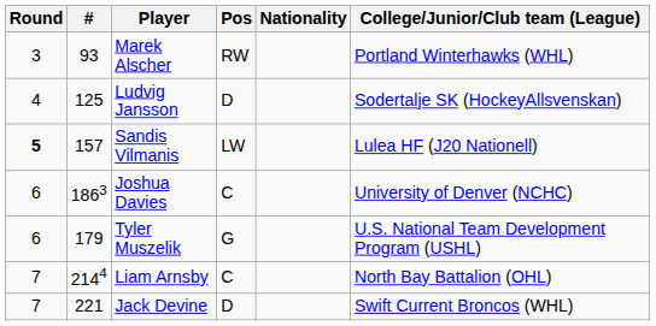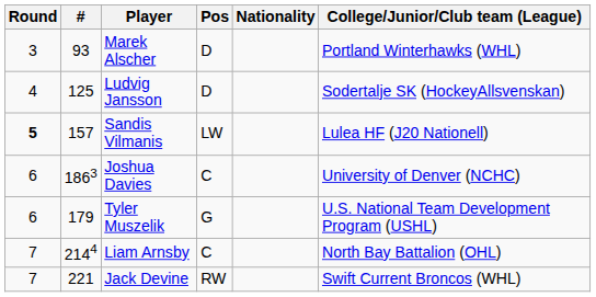 <table class="wikitable">
 <tr>
 <th>Round</th>
 <th>#</th>
 <th>Player</th>
 <th>Pos</th>
 <th>Nationality</th>
 <th>College/Junior/Club team (League)</th>
 </tr>
 <tr>
 <td style="text-align:center;">3</td>
 <td style="text-align:center;">93</td>
 <td><a href='#'>Marek Alscher</a></td>
-<td>RW</td>
+<td>D</td>
 <td></td>
 <td><a href='#'>Portland Winterhawks</a> (<a href='#'>WHL</a>)</td>
 </tr>
 <tr>
 <td style="text-align:center;">4</td>
 <td style="text-align:center;">125</td>
 <td><a href='#'>Ludvig Jansson</a></td>
 <td>D</td>
 <td></td>
 <td><a href='#'>Sodertalje SK</a> (<a href='#'>HockeyAllsvenskan</a>)</td>
 </tr>
 <tr>
 <td style="text-align:center;"><strong>5</strong></td>
 <td style="text-align:center;">157</td>
 <td><a href='#'>Sandis Vilmanis</a></td>
 <td>LW</td>
 <td></td>
 <td><a href='#'>Lulea HF</a> (<a href='#'>J20 Nationell</a>)</td>
 </tr>
 <tr>
 <td style="text-align:center;">6</td>
 <td style="text-align:center;">186<sup>3</sup></td>
 <td><a href='#'>Joshua Davies</a></td>
 <td>C</td>
 <td></td>
 <td><a href='#'>University of Denver</a> (<a href='#'>NCHC</a>)</td>
 </tr>
 <tr>
 <td style="text-align:center;">6</td>
 <td style="text-align:center;">179</td>
 <td><a href='#'>Tyler Muszelik</a></td>
 <td>G</td>
 <td></td>
 <td><a href='#'>U.S. National Team Development Program</a> (<a href='#'>USHL</a>)</td>
 </tr>
 <tr>
 <td style="text-align:center;">7</td>
 <td style="text-align:center;">214<sup>4</sup></td>
 <td><a href='#'>Liam Arnsby</a></td>
 <td>C</td>
 <td></td>
 <td><a href='#'>North Bay Battalion</a> (<a href='#'>OHL</a>)</td>
 </tr>
 <tr>
 <td style="text-align:center;">7</td>
 <td style="text-align:center;">221</td>
 <td><a href='#'>Jack Devine</a></td>
-<td>D</td>
+<td>RW</td>
 <td></td>
 <td><a href='#'>Swift Current Broncos</a> (WHL)</td>
 </tr>
 </table>
